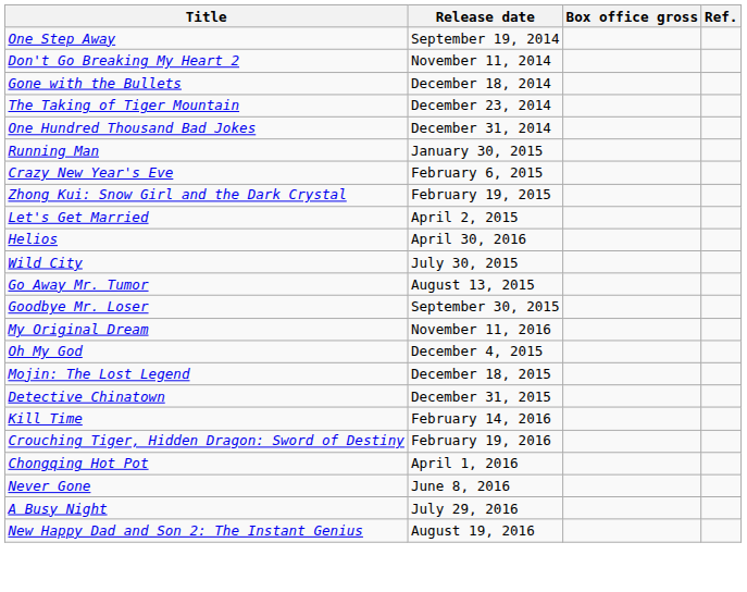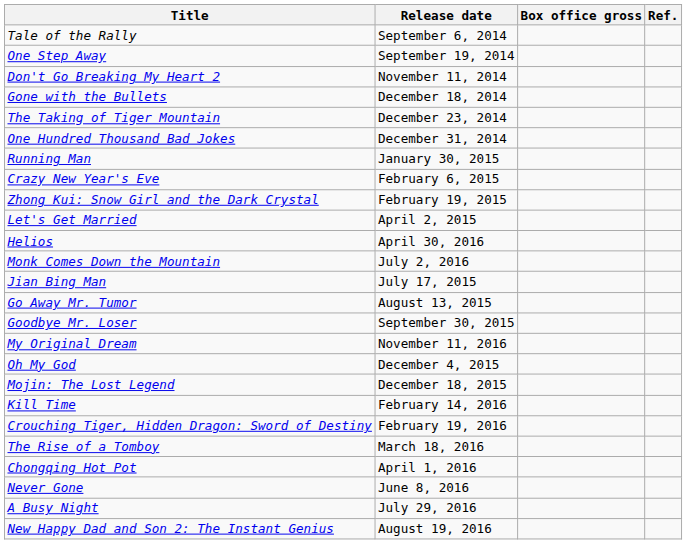 <table class="wikitable">
 <tr>
 <th>Title</th>
 <th>Release date</th>
 <th>Box office gross</th>
 <th>Ref.</th>
+</tr>
+<tr>
+<td><em>Tale of the Rally</em></td>
+<td>September 6, 2014</td>
+<td></td>
+<td></td>
 </tr>
 <tr>
 <td><em><a href='#'>One Step Away</a></em></td>
 <td>September 19, 2014</td>
 <td></td>
 <td></td>
 </tr>
 <tr>
 <td><em><a href='#'>Don't Go Breaking My Heart 2</a></em></td>
 <td>November 11, 2014</td>
 <td></td>
 <td></td>
 </tr>
 <tr>
 <td><em><a href='#'>Gone with the Bullets</a></em></td>
 <td>December 18, 2014</td>
 <td></td>
 <td></td>
 </tr>
 <tr>
 <td><em><a href='#'>The Taking of Tiger Mountain</a></em></td>
 <td>December 23, 2014</td>
 <td></td>
 <td></td>
 </tr>
 <tr>
 <td><em><a href='#'>One Hundred Thousand Bad Jokes</a></em></td>
 <td>December 31, 2014</td>
 <td></td>
 <td></td>
 </tr>
 <tr>
 <td><em><a href='#'>Running Man</a></em></td>
 <td>January 30, 2015</td>
 <td></td>
 <td></td>
 </tr>
 <tr>
 <td><em><a href='#'>Crazy New Year's Eve</a></em></td>
 <td>February 6, 2015</td>
 <td></td>
 <td></td>
 </tr>
 <tr>
 <td><em><a href='#'>Zhong Kui: Snow Girl and the Dark Crystal</a></em></td>
 <td>February 19, 2015</td>
 <td></td>
 <td></td>
 </tr>
 <tr>
 <td><em><a href='#'>Let's Get Married</a></em></td>
 <td>April 2, 2015</td>
 <td></td>
 <td></td>
 </tr>
 <tr>
 <td><em><a href='#'>Helios</a></em></td>
 <td>April 30, 2016</td>
 <td></td>
 <td></td>
 </tr>
 <tr>
-<td><em><a href='#'>Wild City</a></em></td>
-<td>July 30, 2015</td>
+<td><em><a href='#'>Monk Comes Down the Mountain</a></em></td>
+<td>July 2, 2016</td>
+<td></td>
+<td></td>
+</tr>
+<tr>
+<td><em><a href='#'>Jian Bing Man</a></em></td>
+<td>July 17, 2015</td>
 <td></td>
 <td></td>
 </tr>
 <tr>
 <td><em><a href='#'>Go Away Mr. Tumor</a></em></td>
 <td>August 13, 2015</td>
 <td></td>
 <td></td>
 </tr>
 <tr>
 <td><em><a href='#'>Goodbye Mr. Loser</a></em></td>
 <td>September 30, 2015</td>
 <td></td>
 <td></td>
 </tr>
 <tr>
 <td><em><a href='#'>My Original Dream</a></em></td>
 <td>November 11, 2016</td>
 <td></td>
 <td></td>
 </tr>
 <tr>
 <td><em><a href='#'>Oh My God</a></em></td>
 <td>December 4, 2015</td>
 <td></td>
 <td></td>
 </tr>
 <tr>
 <td><em><a href='#'>Mojin: The Lost Legend</a></em></td>
 <td>December 18, 2015</td>
 <td></td>
 <td></td>
 </tr>
 <tr>
-<td><em><a href='#'>Detective Chinatown</a></em></td>
-<td>December 31, 2015</td>
-<td></td>
-<td></td>
-</tr>
-<tr>
 <td><em><a href='#'>Kill Time</a></em></td>
 <td>February 14, 2016</td>
 <td></td>
 <td></td>
 </tr>
 <tr>
 <td><em><a href='#'>Crouching Tiger, Hidden Dragon: Sword of Destiny</a></em></td>
 <td>February 19, 2016</td>
+<td></td>
+<td></td>
+</tr>
+<tr>
+<td><em><a href='#'>The Rise of a Tomboy</a></em></td>
+<td>March 18, 2016</td>
 <td></td>
 <td></td>
 </tr>
 <tr>
 <td><em><a href='#'>Chongqing Hot Pot</a></em></td>
 <td>April 1, 2016</td>
 <td></td>
 <td></td>
 </tr>
 <tr>
 <td><em><a href='#'>Never Gone</a></em></td>
 <td>June 8, 2016</td>
 <td></td>
 <td></td>
 </tr>
 <tr>
 <td><em><a href='#'>A Busy Night</a></em></td>
 <td>July 29, 2016</td>
 <td></td>
 <td></td>
 </tr>
 <tr>
 <td><em><a href='#'>New Happy Dad and Son 2: The Instant Genius</a></em></td>
 <td>August 19, 2016</td>
 <td></td>
 <td></td>
 </tr>
 </table>
